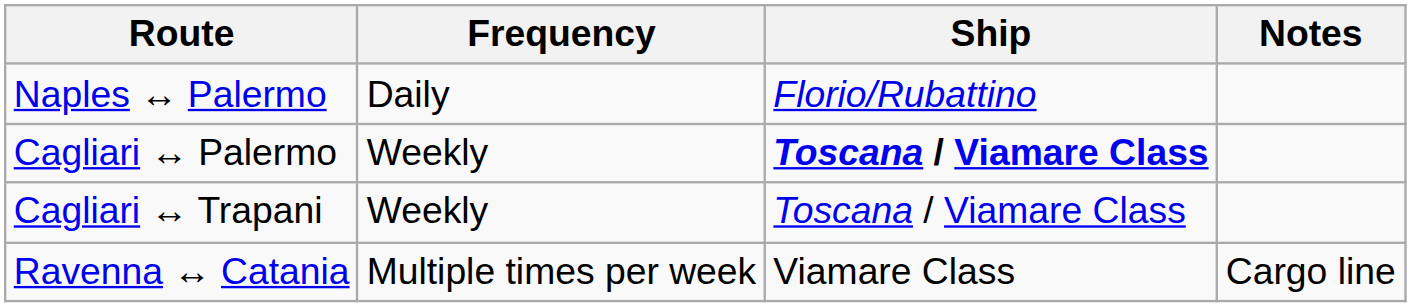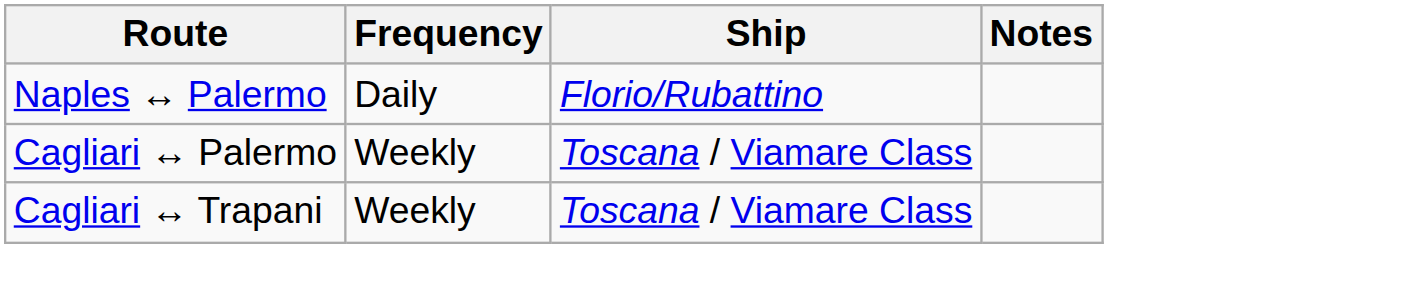 <table class="wikitable">
 <tr>
 <th>Route</th>
 <th>Frequency</th>
 <th>Ship</th>
 <th>Notes</th>
 </tr>
 <tr>
 <td><a href='#'>Naples</a> ↔ <a href='#'>Palermo</a></td>
 <td>Daily</td>
 <td><em><a href='#'>Florio/Rubattino</a></em></td>
 <td></td>
 </tr>
 <tr>
 <td><a href='#'>Cagliari</a> ↔ Palermo</td>
 <td>Weekly</td>
-<td><strong><em><a href='#'>Toscana</a></em> / <a href='#'>Viamare Class</a></strong></td>
+<td><em><a href='#'>Toscana</a></em> / <a href='#'>Viamare Class</a></td>
 <td></td>
 </tr>
 <tr>
 <td><a href='#'>Cagliari</a> ↔ Trapani</td>
 <td>Weekly</td>
 <td><em><a href='#'>Toscana</a></em> / <a href='#'>Viamare Class</a></td>
 <td></td>
 </tr>
-<tr>
-<td><a href='#'>Ravenna</a> ↔ <a href='#'>Catania</a></td>
-<td>Multiple times per week</td>
-<td>Viamare Class</td>
-<td>Cargo line</td>
-</tr>
 </table>
